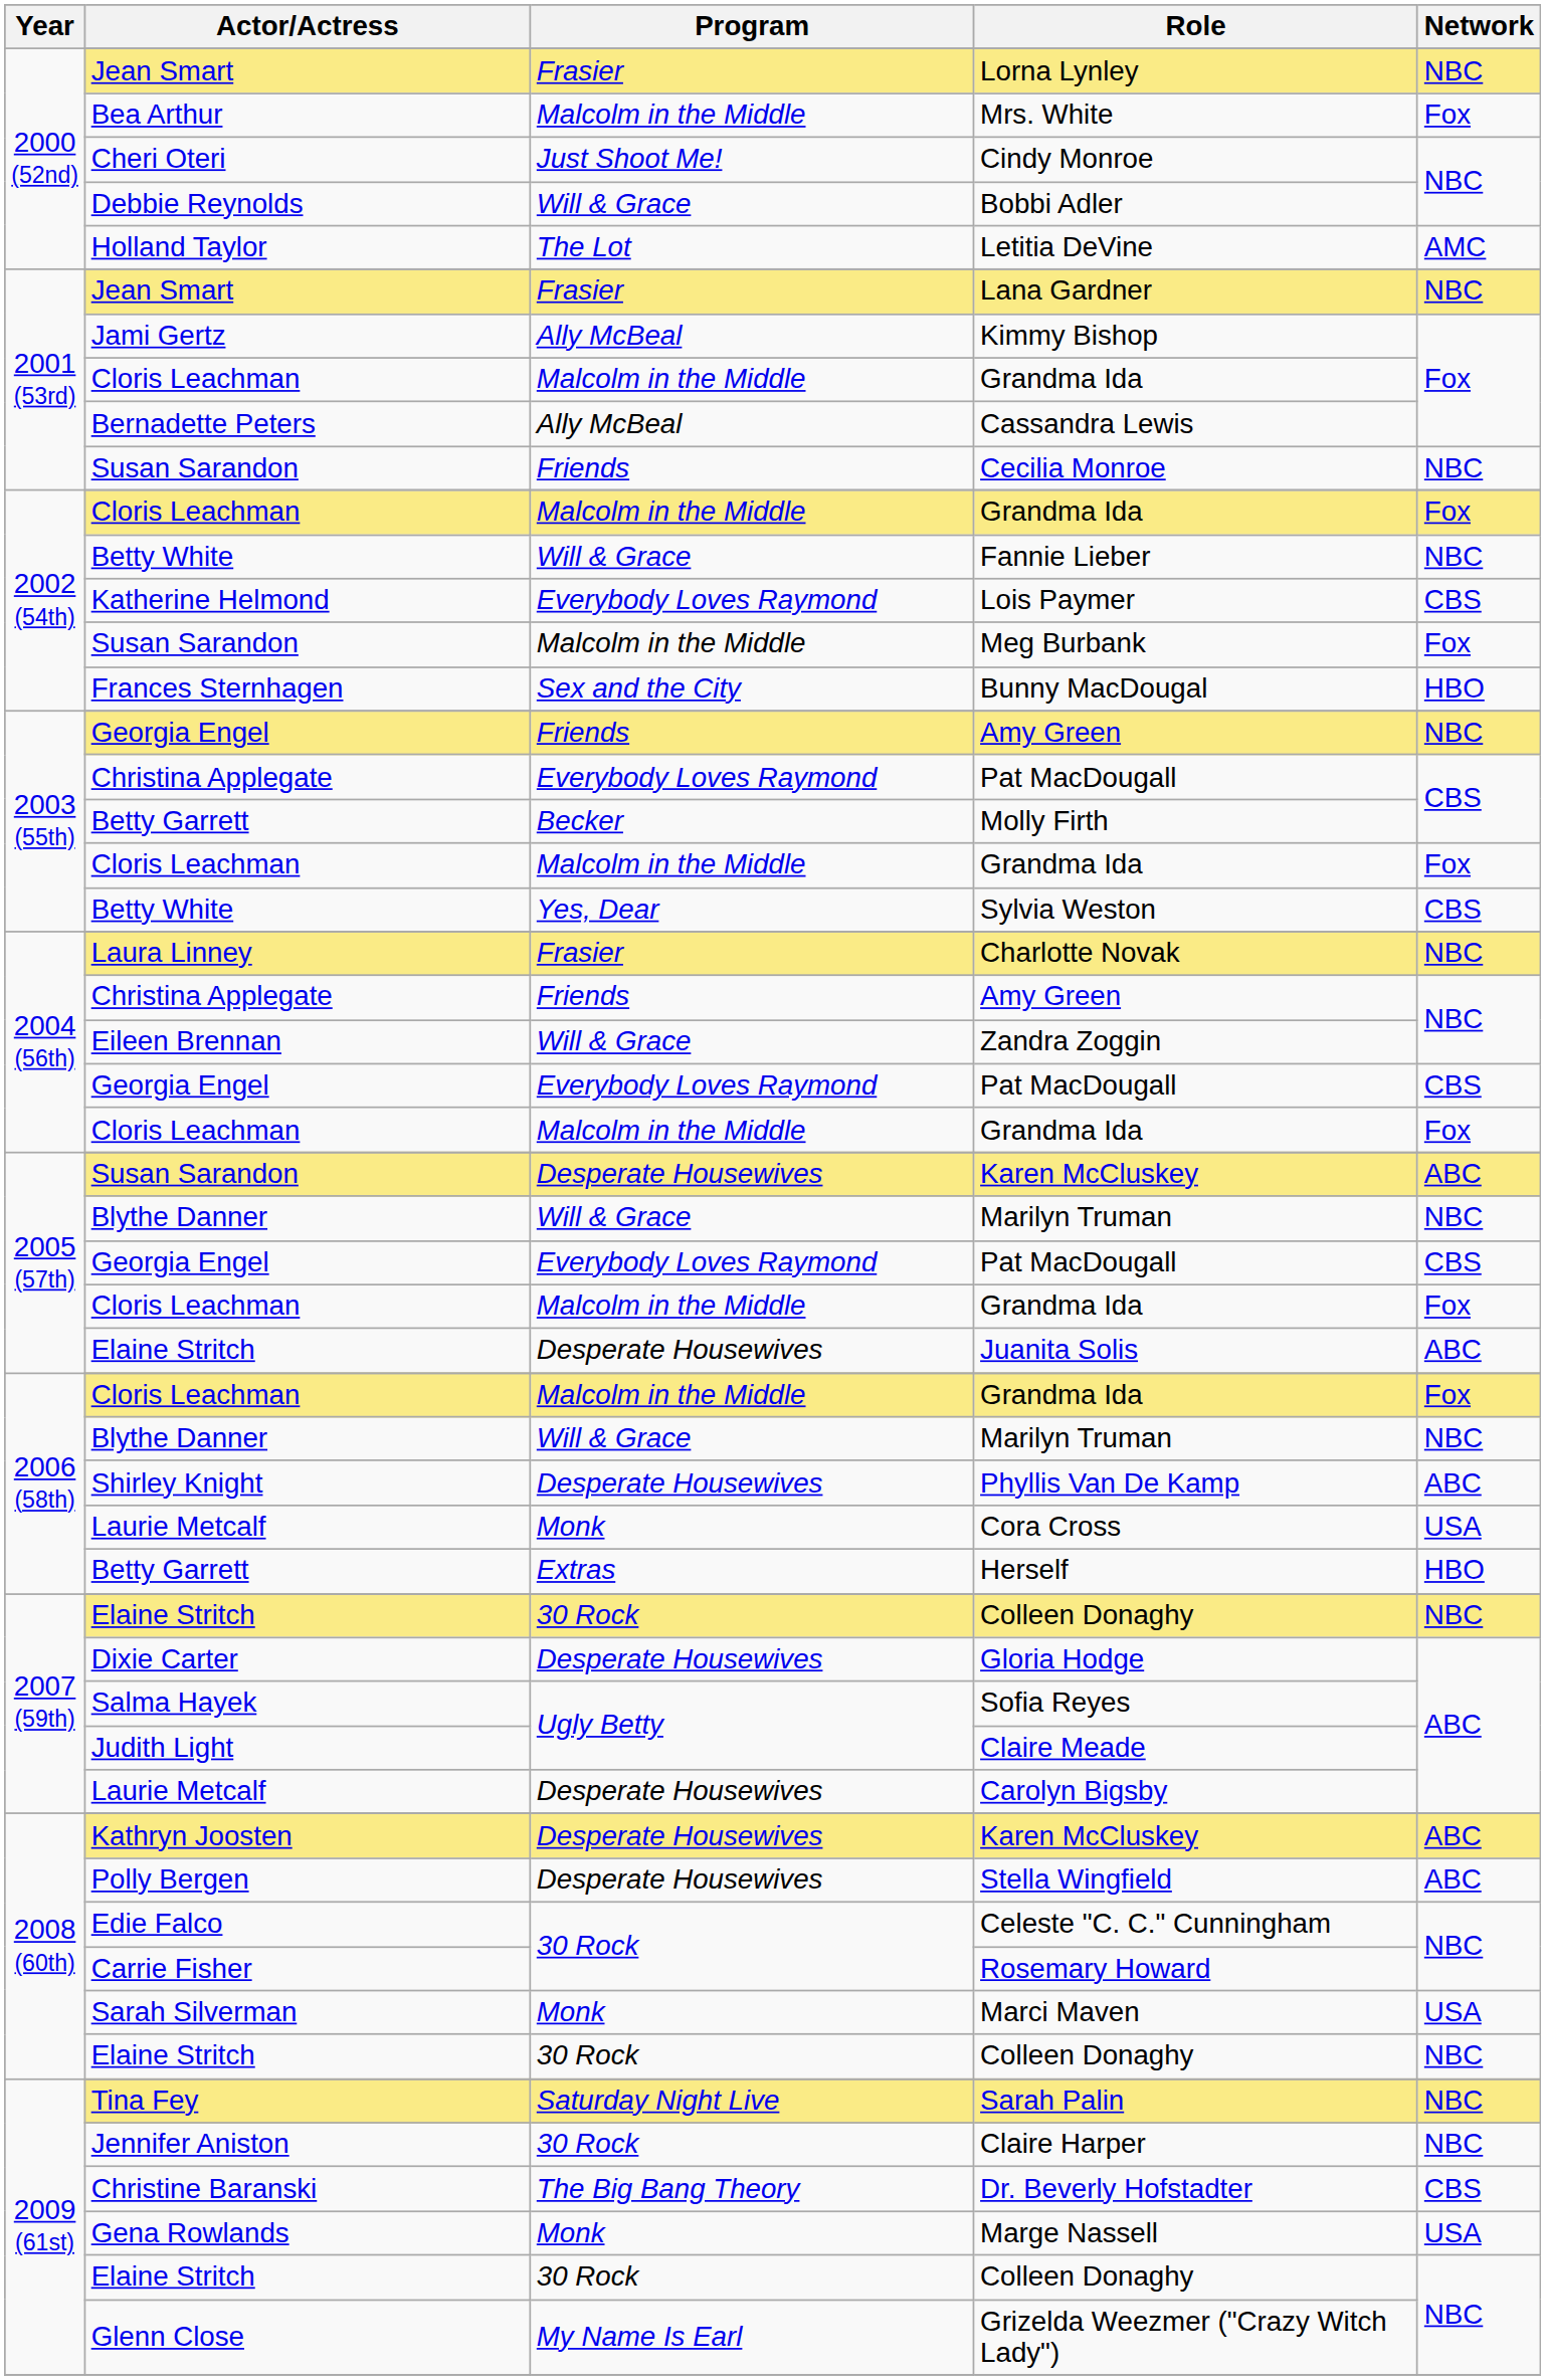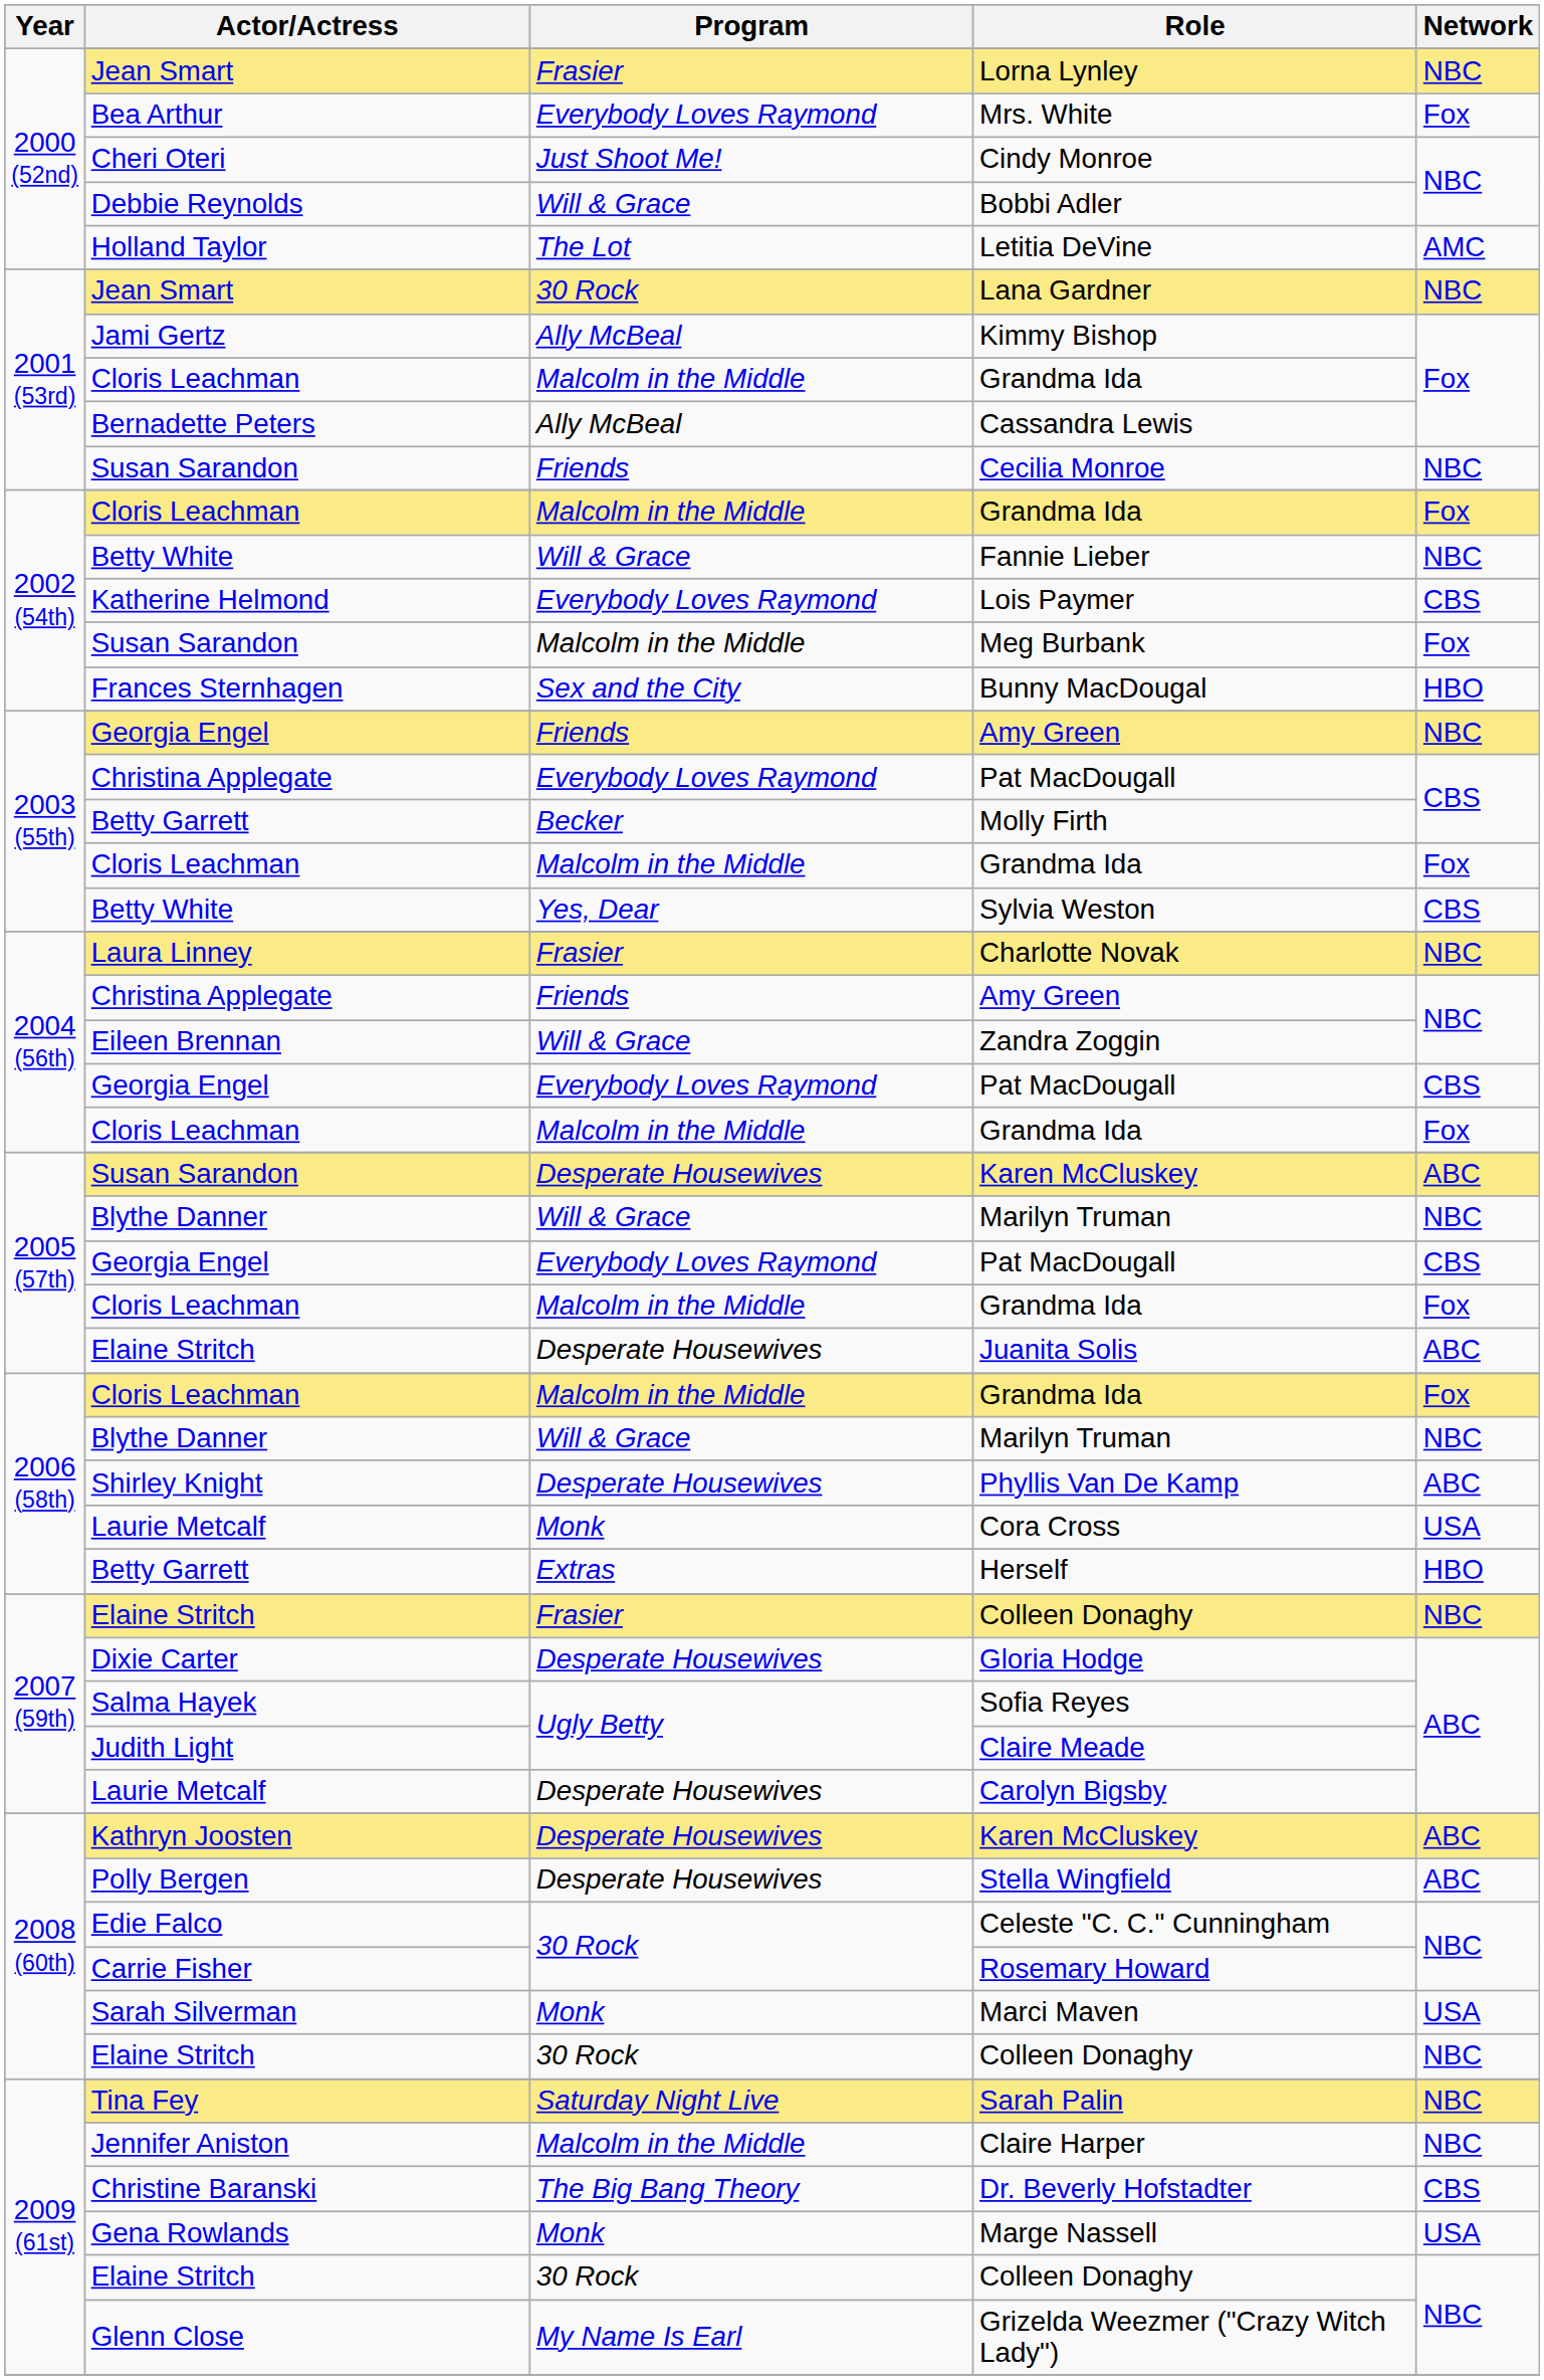 <table class="wikitable" style="width:100%">
 <tr bgcolor="#bebebe">
 <th width="5%">Year</th>
 <th width="30%">Actor/Actress</th>
 <th width="30%">Program</th>
 <th width="30%">Role</th>
 <th width="5%">Network</th>
 </tr>
 <tr>
 <td rowspan=6 style="text-align:center"><a href='#'>2000</a><br><small><a href='#'>(52nd)</a></small></td>
 </tr>
 <tr style="background:#FAEB86">
 <td><a href='#'>Jean Smart</a></td>
 <td><em><a href='#'>Frasier</a></em></td>
 <td>Lorna Lynley</td>
 <td><a href='#'>NBC</a></td>
 </tr>
 <tr>
 <td><a href='#'>Bea Arthur</a></td>
-<td><em><a href='#'>Malcolm in the Middle</a></em></td>
+<td><em><a href='#'>Everybody Loves Raymond</a></em></td>
 <td>Mrs. White</td>
 <td><a href='#'>Fox</a></td>
 </tr>
 <tr>
 <td><a href='#'>Cheri Oteri</a></td>
 <td><em><a href='#'>Just Shoot Me!</a></em></td>
 <td>Cindy Monroe</td>
 <td rowspan=2><a href='#'>NBC</a></td>
 </tr>
 <tr>
 <td><a href='#'>Debbie Reynolds</a></td>
 <td><em><a href='#'>Will & Grace</a></em></td>
 <td>Bobbi Adler</td>
 </tr>
 <tr>
 <td><a href='#'>Holland Taylor</a></td>
 <td><em><a href='#'>The Lot</a></em></td>
 <td>Letitia DeVine</td>
 <td><a href='#'>AMC</a></td>
 </tr>
 <tr>
 <td rowspan=6 style="text-align:center"><a href='#'>2001</a><br><small><a href='#'>(53rd)</a></small></td>
 </tr>
 <tr style="background:#FAEB86">
 <td><a href='#'>Jean Smart</a></td>
-<td><em><a href='#'>Frasier</a></em></td>
+<td><em><a href='#'>30 Rock</a></em></td>
 <td>Lana Gardner</td>
 <td><a href='#'>NBC</a></td>
 </tr>
 <tr>
 <td><a href='#'>Jami Gertz</a></td>
 <td><em><a href='#'>Ally McBeal</a></em></td>
 <td>Kimmy Bishop</td>
 <td rowspan=3><a href='#'>Fox</a></td>
 </tr>
 <tr>
 <td><a href='#'>Cloris Leachman</a></td>
 <td><em><a href='#'>Malcolm in the Middle</a></em></td>
 <td>Grandma Ida</td>
 </tr>
 <tr>
 <td><a href='#'>Bernadette Peters</a></td>
 <td><em>Ally McBeal</em></td>
 <td>Cassandra Lewis</td>
 </tr>
 <tr>
 <td><a href='#'>Susan Sarandon</a></td>
 <td><em><a href='#'>Friends</a></em></td>
 <td><a href='#'>Cecilia Monroe</a></td>
 <td><a href='#'>NBC</a></td>
 </tr>
 <tr>
 <td rowspan=6 style="text-align:center"><a href='#'>2002</a><br><small><a href='#'>(54th)</a></small></td>
 </tr>
 <tr style="background:#FAEB86">
 <td><a href='#'>Cloris Leachman</a></td>
 <td><em><a href='#'>Malcolm in the Middle</a></em></td>
 <td>Grandma Ida</td>
 <td><a href='#'>Fox</a></td>
 </tr>
 <tr>
 <td><a href='#'>Betty White</a></td>
 <td><em><a href='#'>Will & Grace</a></em></td>
 <td>Fannie Lieber</td>
 <td><a href='#'>NBC</a></td>
 </tr>
 <tr>
 <td><a href='#'>Katherine Helmond</a></td>
 <td><em><a href='#'>Everybody Loves Raymond</a></em></td>
 <td>Lois Paymer</td>
 <td><a href='#'>CBS</a></td>
 </tr>
 <tr>
 <td><a href='#'>Susan Sarandon</a></td>
 <td><em>Malcolm in the Middle</em></td>
 <td>Meg Burbank</td>
 <td><a href='#'>Fox</a></td>
 </tr>
 <tr>
 <td><a href='#'>Frances Sternhagen</a></td>
 <td><em><a href='#'>Sex and the City</a></em></td>
 <td>Bunny MacDougal</td>
 <td><a href='#'>HBO</a></td>
 </tr>
 <tr>
 <td rowspan=6 style="text-align:center"><a href='#'>2003</a><br><small><a href='#'>(55th)</a></small></td>
 </tr>
 <tr style="background:#FAEB86">
 <td><a href='#'>Georgia Engel</a></td>
 <td><em><a href='#'>Friends</a></em></td>
 <td><a href='#'>Amy Green</a></td>
 <td><a href='#'>NBC</a></td>
 </tr>
 <tr>
 <td><a href='#'>Christina Applegate</a></td>
 <td><em><a href='#'>Everybody Loves Raymond</a></em></td>
 <td>Pat MacDougall</td>
 <td rowspan=2><a href='#'>CBS</a></td>
 </tr>
 <tr>
 <td><a href='#'>Betty Garrett</a></td>
 <td><em><a href='#'>Becker</a></em></td>
 <td>Molly Firth</td>
 </tr>
 <tr>
 <td><a href='#'>Cloris Leachman</a></td>
 <td><em><a href='#'>Malcolm in the Middle</a></em></td>
 <td>Grandma Ida</td>
 <td><a href='#'>Fox</a></td>
 </tr>
 <tr>
 <td><a href='#'>Betty White</a></td>
 <td><em><a href='#'>Yes, Dear</a></em></td>
 <td>Sylvia Weston</td>
 <td><a href='#'>CBS</a></td>
 </tr>
 <tr>
 <td rowspan=6 style="text-align:center"><a href='#'>2004</a><br><small><a href='#'>(56th)</a></small></td>
 </tr>
 <tr style="background:#FAEB86">
 <td><a href='#'>Laura Linney</a></td>
 <td><em><a href='#'>Frasier</a></em></td>
 <td>Charlotte Novak</td>
 <td><a href='#'>NBC</a></td>
 </tr>
 <tr>
 <td><a href='#'>Christina Applegate</a></td>
 <td><em><a href='#'>Friends</a></em></td>
 <td><a href='#'>Amy Green</a></td>
 <td rowspan=2><a href='#'>NBC</a></td>
 </tr>
 <tr>
 <td><a href='#'>Eileen Brennan</a></td>
 <td><em><a href='#'>Will & Grace</a></em></td>
 <td>Zandra Zoggin</td>
 </tr>
 <tr>
 <td><a href='#'>Georgia Engel</a></td>
 <td><em><a href='#'>Everybody Loves Raymond</a></em></td>
 <td>Pat MacDougall</td>
 <td><a href='#'>CBS</a></td>
 </tr>
 <tr>
 <td><a href='#'>Cloris Leachman</a></td>
 <td><em><a href='#'>Malcolm in the Middle</a></em></td>
 <td>Grandma Ida</td>
 <td><a href='#'>Fox</a></td>
 </tr>
 <tr>
 <td rowspan=6 style="text-align:center"><a href='#'>2005</a><br><small><a href='#'>(57th)</a></small></td>
 </tr>
 <tr style="background:#FAEB86">
 <td><a href='#'>Susan Sarandon</a></td>
 <td><em><a href='#'>Desperate Housewives</a></em></td>
 <td><a href='#'>Karen McCluskey</a></td>
 <td><a href='#'>ABC</a></td>
 </tr>
 <tr>
 <td><a href='#'>Blythe Danner</a></td>
 <td><em><a href='#'>Will & Grace</a></em></td>
 <td>Marilyn Truman</td>
 <td><a href='#'>NBC</a></td>
 </tr>
 <tr>
 <td><a href='#'>Georgia Engel</a></td>
 <td><em><a href='#'>Everybody Loves Raymond</a></em></td>
 <td>Pat MacDougall</td>
 <td><a href='#'>CBS</a></td>
 </tr>
 <tr>
 <td><a href='#'>Cloris Leachman</a></td>
 <td><em><a href='#'>Malcolm in the Middle</a></em></td>
 <td>Grandma Ida</td>
 <td><a href='#'>Fox</a></td>
 </tr>
 <tr>
 <td><a href='#'>Elaine Stritch</a></td>
 <td><em>Desperate Housewives</em></td>
 <td><a href='#'>Juanita Solis</a></td>
 <td><a href='#'>ABC</a></td>
 </tr>
 <tr>
 <td rowspan=6 style="text-align:center"><a href='#'>2006</a><br><small><a href='#'>(58th)</a></small></td>
 </tr>
 <tr style="background:#FAEB86">
 <td><a href='#'>Cloris Leachman</a></td>
 <td><em><a href='#'>Malcolm in the Middle</a></em></td>
 <td>Grandma Ida</td>
 <td><a href='#'>Fox</a></td>
 </tr>
 <tr>
 <td><a href='#'>Blythe Danner</a></td>
 <td><em><a href='#'>Will & Grace</a></em></td>
 <td>Marilyn Truman</td>
 <td><a href='#'>NBC</a></td>
 </tr>
 <tr>
 <td><a href='#'>Shirley Knight</a></td>
 <td><em><a href='#'>Desperate Housewives</a></em></td>
 <td><a href='#'>Phyllis Van De Kamp</a></td>
 <td><a href='#'>ABC</a></td>
 </tr>
 <tr>
 <td><a href='#'>Laurie Metcalf</a></td>
 <td><em><a href='#'>Monk</a></em></td>
 <td>Cora Cross</td>
 <td><a href='#'>USA</a></td>
 </tr>
 <tr>
 <td><a href='#'>Betty Garrett</a></td>
 <td><em><a href='#'>Extras</a></em></td>
 <td>Herself</td>
 <td><a href='#'>HBO</a></td>
 </tr>
 <tr>
 <td rowspan=6 style="text-align:center"><a href='#'>2007</a><br><small><a href='#'>(59th)</a></small></td>
 </tr>
 <tr style="background:#FAEB86">
 <td><a href='#'>Elaine Stritch</a></td>
-<td><em><a href='#'>30 Rock</a></em></td>
+<td><em><a href='#'>Frasier</a></em></td>
 <td>Colleen Donaghy</td>
 <td><a href='#'>NBC</a></td>
 </tr>
 <tr>
 <td><a href='#'>Dixie Carter</a></td>
 <td><em><a href='#'>Desperate Housewives</a></em></td>
 <td><a href='#'>Gloria Hodge</a></td>
 <td rowspan=4><a href='#'>ABC</a></td>
 </tr>
 <tr>
 <td><a href='#'>Salma Hayek</a></td>
 <td rowspan=2><em><a href='#'>Ugly Betty</a></em></td>
 <td>Sofia Reyes</td>
 </tr>
 <tr>
 <td><a href='#'>Judith Light</a></td>
 <td><a href='#'>Claire Meade</a></td>
 </tr>
 <tr>
 <td><a href='#'>Laurie Metcalf</a></td>
 <td><em>Desperate Housewives</em></td>
 <td><a href='#'>Carolyn Bigsby</a></td>
 </tr>
 <tr>
 <td rowspan=7 style="text-align:center"><a href='#'>2008</a><br><small><a href='#'>(60th)</a></small></td>
 </tr>
 <tr style="background:#FAEB86">
 <td><a href='#'>Kathryn Joosten</a></td>
 <td><em><a href='#'>Desperate Housewives</a></em></td>
 <td><a href='#'>Karen McCluskey</a></td>
 <td><a href='#'>ABC</a></td>
 </tr>
 <tr>
 <td><a href='#'>Polly Bergen</a></td>
 <td><em>Desperate Housewives</em></td>
 <td><a href='#'>Stella Wingfield</a></td>
 <td><a href='#'>ABC</a></td>
 </tr>
 <tr>
 <td><a href='#'>Edie Falco</a></td>
 <td rowspan=2><em><a href='#'>30 Rock</a></em></td>
 <td>Celeste "C. C." Cunningham</td>
 <td rowspan=2><a href='#'>NBC</a></td>
 </tr>
 <tr>
 <td><a href='#'>Carrie Fisher</a></td>
 <td><a href='#'>Rosemary Howard</a></td>
 </tr>
 <tr>
 <td><a href='#'>Sarah Silverman</a></td>
 <td><em><a href='#'>Monk</a></em></td>
 <td>Marci Maven</td>
 <td><a href='#'>USA</a></td>
 </tr>
 <tr>
 <td><a href='#'>Elaine Stritch</a></td>
 <td><em>30 Rock</em></td>
 <td>Colleen Donaghy</td>
 <td><a href='#'>NBC</a></td>
 </tr>
 <tr>
 <td rowspan=7 style="text-align:center"><a href='#'>2009</a><br><small><a href='#'>(61st)</a></small></td>
 </tr>
 <tr style="background:#FAEB86">
 <td><a href='#'>Tina Fey</a></td>
 <td><em><a href='#'>Saturday Night Live</a></em></td>
 <td><a href='#'>Sarah Palin</a></td>
 <td><a href='#'>NBC</a></td>
 </tr>
 <tr>
 <td><a href='#'>Jennifer Aniston</a></td>
-<td><em><a href='#'>30 Rock</a></em></td>
+<td><em><a href='#'>Malcolm in the Middle</a></em></td>
 <td>Claire Harper</td>
 <td><a href='#'>NBC</a></td>
 </tr>
 <tr>
 <td><a href='#'>Christine Baranski</a></td>
 <td><em><a href='#'>The Big Bang Theory</a></em></td>
 <td><a href='#'>Dr. Beverly Hofstadter</a></td>
 <td><a href='#'>CBS</a></td>
 </tr>
 <tr>
 <td><a href='#'>Gena Rowlands</a></td>
 <td><em><a href='#'>Monk</a></em></td>
 <td>Marge Nassell</td>
 <td><a href='#'>USA</a></td>
 </tr>
 <tr>
 <td><a href='#'>Elaine Stritch</a></td>
 <td><em>30 Rock</em></td>
 <td>Colleen Donaghy</td>
 <td rowspan=2><a href='#'>NBC</a></td>
 </tr>
 <tr>
 <td><a href='#'>Glenn Close</a></td>
 <td><em><a href='#'>My Name Is Earl</a></em></td>
 <td>Grizelda Weezmer ("Crazy Witch Lady")</td>
 </tr>
 <tr>
 </tr>
 </table>
